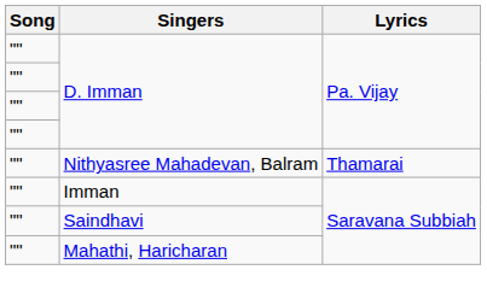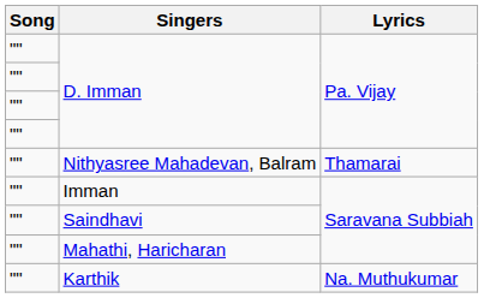 <table class="wikitable" style="font-size:95%;">
 <tr>
 <th>Song</th>
 <th>Singers</th>
 <th>Lyrics</th>
 </tr>
 <tr>
 <td>""</td>
 <td rowspan="4"><a href='#'>D. Imman</a></td>
 <td rowspan=4><a href='#'>Pa. Vijay</a></td>
 </tr>
 <tr>
 <td>""</td>
 </tr>
 <tr>
 <td>""</td>
 </tr>
 <tr>
 <td>""</td>
 </tr>
 <tr>
 <td>""</td>
 <td><a href='#'>Nithyasree Mahadevan</a>, Balram</td>
 <td><a href='#'>Thamarai</a></td>
 </tr>
 <tr>
 <td>""</td>
 <td>Imman</td>
 <td rowspan="3"><a href='#'>Saravana Subbiah</a></td>
 </tr>
 <tr>
 <td>""</td>
 <td><a href='#'>Saindhavi</a></td>
 </tr>
 <tr>
 <td>""</td>
 <td><a href='#'>Mahathi</a>, <a href='#'>Haricharan</a></td>
 </tr>
+<tr>
+<td>""</td>
+<td><a href='#'>Karthik</a></td>
+<td><a href='#'>Na. Muthukumar</a></td>
+</tr>
 </table>
